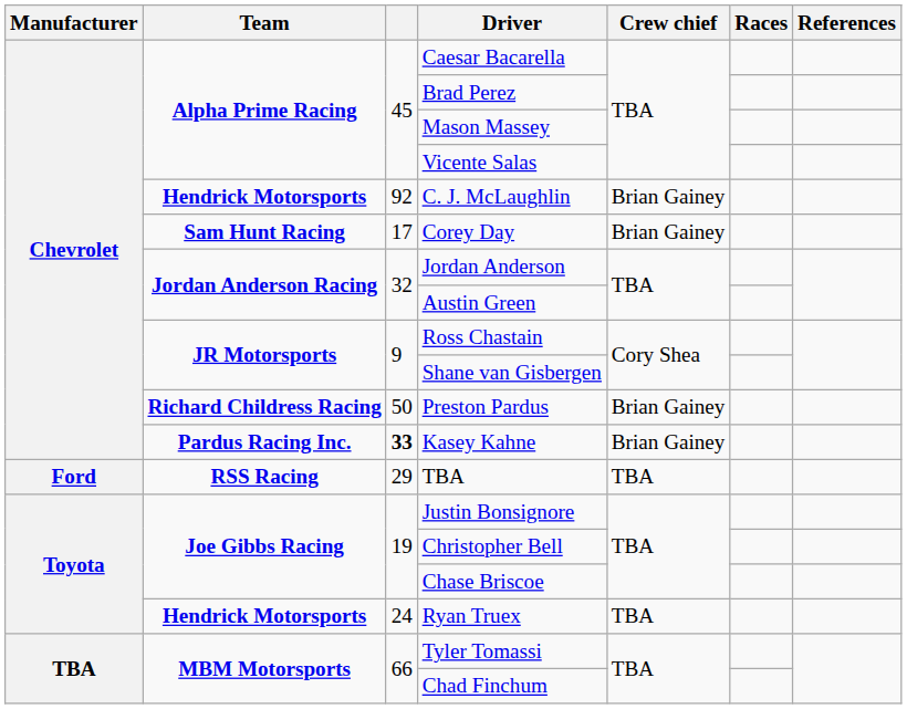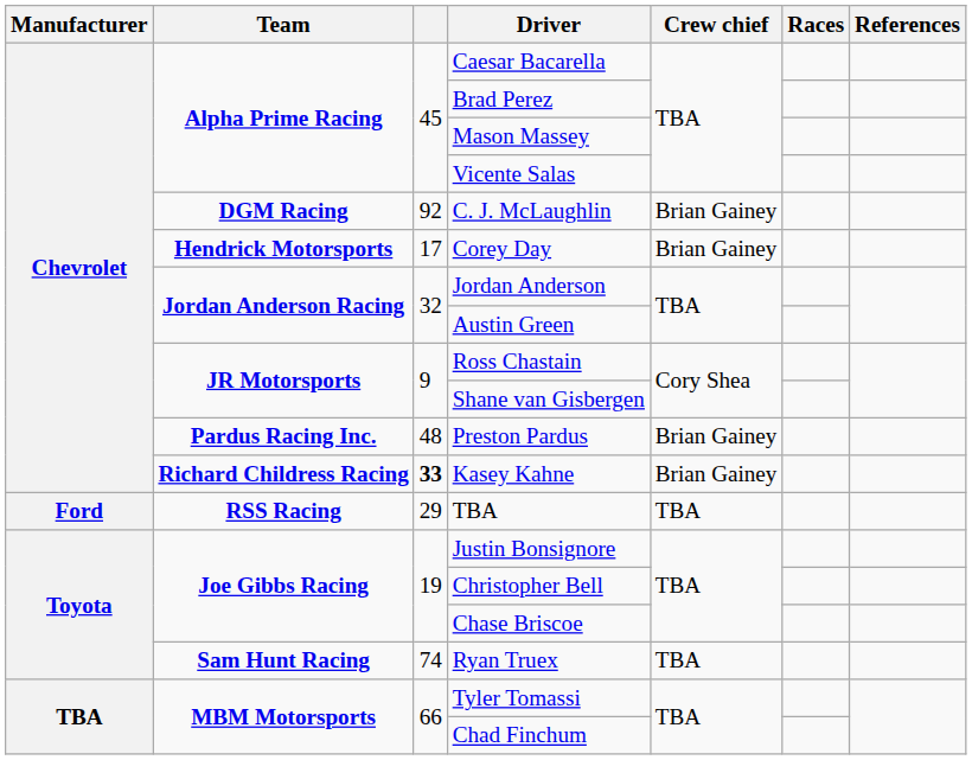 <table class="wikitable" style="font-size: 95%;">
 <tr>
 <th>Manufacturer</th>
 <th>Team</th>
 <th></th>
 <th>Driver</th>
 <th>Crew chief</th>
 <th>Races</th>
 <th>References</th>
 </tr>
 <tr>
 <th rowspan="12"><a href='#'>Chevrolet</a></th>
 <td rowspan=4 style="text-align:center;"><strong><a href='#'>Alpha Prime Racing</a></strong></td>
 <td rowspan=4>45</td>
 <td><a href='#'>Caesar Bacarella</a></td>
 <td rowspan=4>TBA</td>
 <td></td>
 <td></td>
 </tr>
 <tr>
 <td><a href='#'>Brad Perez</a></td>
 <td></td>
 <td></td>
 </tr>
 <tr>
 <td><a href='#'>Mason Massey</a></td>
 <td></td>
 <td></td>
 </tr>
 <tr>
 <td><a href='#'>Vicente Salas</a></td>
 <td></td>
 <td></td>
 </tr>
 <tr>
-<td style="text-align:center;"><strong><a href='#'>Hendrick Motorsports</a></strong></td>
+<td style="text-align:center;"><strong><a href='#'>DGM Racing</a></strong></td>
 <td>92</td>
 <td><a href='#'>C. J. McLaughlin</a></td>
 <td>Brian Gainey</td>
 <td></td>
 <td></td>
 </tr>
 <tr>
-<td style="text-align:center;"><strong><a href='#'>Sam Hunt Racing</a></strong></td>
+<td style="text-align:center;"><strong><a href='#'>Hendrick Motorsports</a></strong></td>
 <td>17</td>
 <td><a href='#'>Corey Day</a></td>
 <td>Brian Gainey</td>
 <td></td>
 <td></td>
 </tr>
 <tr>
 <td rowspan=2 style="text-align:center;"><strong><a href='#'>Jordan Anderson Racing</a></strong></td>
 <td rowspan=2>32</td>
 <td><a href='#'>Jordan Anderson</a></td>
 <td rowspan=2>TBA</td>
 <td></td>
 <td rowspan=2></td>
 </tr>
 <tr>
 <td><a href='#'>Austin Green</a></td>
 <td></td>
 </tr>
 <tr>
 <td rowspan=2 style="text-align:center;"><strong><a href='#'>JR Motorsports</a></strong></td>
 <td rowspan=2>9</td>
 <td><a href='#'>Ross Chastain</a></td>
 <td rowspan=2>Cory Shea</td>
 <td></td>
 <td rowspan=2></td>
 </tr>
 <tr>
 <td><a href='#'>Shane van Gisbergen</a></td>
 <td></td>
 </tr>
 <tr>
-<td style="text-align:center;"><strong><a href='#'>Richard Childress Racing</a></strong></td>
-<td>50</td>
+<td style="text-align:center;"><strong><a href='#'>Pardus Racing Inc.</a></strong></td>
+<td>48</td>
 <td><a href='#'>Preston Pardus</a></td>
 <td>Brian Gainey</td>
 <td></td>
 <td></td>
 </tr>
 <tr>
-<td style="text-align:center;"><strong><a href='#'>Pardus Racing Inc.</a></strong></td>
+<td style="text-align:center;"><strong><a href='#'>Richard Childress Racing</a></strong></td>
 <td><strong>33</strong></td>
 <td><a href='#'>Kasey Kahne</a></td>
 <td>Brian Gainey</td>
 <td></td>
 <td></td>
 </tr>
 <tr>
 <th><a href='#'>Ford</a></th>
 <td style="text-align:center;"><strong><a href='#'>RSS Racing</a></strong></td>
 <td>29</td>
 <td>TBA</td>
 <td>TBA</td>
 <td></td>
 <td></td>
 </tr>
 <tr>
 <th rowspan="4"><a href='#'>Toyota</a></th>
 <td rowspan="3" style="text-align:center;"><strong><a href='#'>Joe Gibbs Racing</a></strong></td>
 <td rowspan="3">19</td>
 <td><a href='#'>Justin Bonsignore</a></td>
 <td rowspan="3">TBA</td>
 <td></td>
 <td></td>
 </tr>
 <tr>
 <td><a href='#'>Christopher Bell</a></td>
 <td></td>
 <td></td>
 </tr>
 <tr>
 <td><a href='#'>Chase Briscoe</a></td>
 <td></td>
 <td></td>
 </tr>
 <tr>
-<td style="text-align:center;"><strong><a href='#'>Hendrick Motorsports</a></strong></td>
-<td>24</td>
+<td style="text-align:center;"><strong><a href='#'>Sam Hunt Racing</a></strong></td>
+<td>74</td>
 <td><a href='#'>Ryan Truex</a></td>
 <td>TBA</td>
 <td></td>
 <td></td>
 </tr>
 <tr>
 <th rowspan=2>TBA</th>
 <td rowspan=2 style="text-align:center;"><strong><a href='#'>MBM Motorsports</a></strong></td>
 <td rowspan=2>66</td>
 <td><a href='#'>Tyler Tomassi</a></td>
 <td rowspan=2>TBA</td>
 <td></td>
 <td rowspan=2></td>
 </tr>
 <tr>
 <td><a href='#'>Chad Finchum</a></td>
 <td></td>
 </tr>
 </table>
